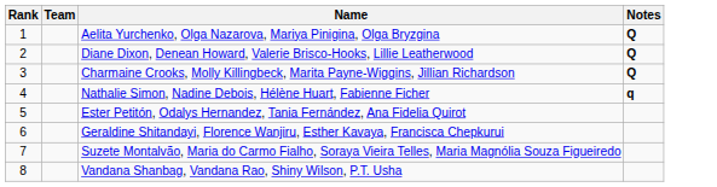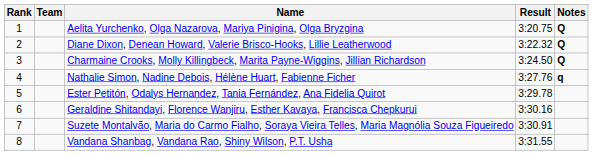 <table class="sortable wikitable">
 <tr>
 <th>Rank</th>
 <th>Team</th>
 <th>Name</th>
+<th>Result</th>
 <th>Notes</th>
 </tr>
 <tr>
 <td align="center">1</td>
 <td></td>
 <td><a href='#'>Aelita Yurchenko</a>, <a href='#'>Olga Nazarova</a>, <a href='#'>Mariya Pinigina</a>, <a href='#'>Olga Bryzgina</a></td>
+<td>3:20.75</td>
 <td><strong>Q</strong></td>
 </tr>
 <tr>
 <td align="center">2</td>
 <td></td>
 <td><a href='#'>Diane Dixon</a>, <a href='#'>Denean Howard</a>, <a href='#'>Valerie Brisco-Hooks</a>, <a href='#'>Lillie Leatherwood</a></td>
+<td>3:22.32</td>
 <td><strong>Q</strong></td>
 </tr>
 <tr>
 <td align="center">3</td>
 <td></td>
 <td><a href='#'>Charmaine Crooks</a>, <a href='#'>Molly Killingbeck</a>, <a href='#'>Marita Payne-Wiggins</a>, <a href='#'>Jillian Richardson</a></td>
+<td>3:24.50</td>
 <td><strong>Q</strong></td>
 </tr>
 <tr>
 <td align="center">4</td>
 <td></td>
 <td><a href='#'>Nathalie Simon</a>, <a href='#'>Nadine Debois</a>, <a href='#'>Hélène Huart</a>, <a href='#'>Fabienne Ficher</a></td>
+<td>3:27.76</td>
 <td><strong>q</strong></td>
 </tr>
 <tr>
 <td align="center">5</td>
 <td></td>
 <td><a href='#'>Ester Petitón</a>, <a href='#'>Odalys Hernandez</a>, <a href='#'>Tania Fernández</a>, <a href='#'>Ana Fidelia Quirot</a></td>
+<td>3:29.78</td>
 <td></td>
 </tr>
 <tr>
 <td align="center">6</td>
 <td></td>
 <td><a href='#'>Geraldine Shitandayi</a>, <a href='#'>Florence Wanjiru</a>, <a href='#'>Esther Kavaya</a>, <a href='#'>Francisca Chepkurui</a></td>
+<td>3:30.16</td>
 <td></td>
 </tr>
 <tr>
 <td align="center">7</td>
 <td></td>
 <td><a href='#'>Suzete Montalvão</a>, <a href='#'>Maria do Carmo Fialho</a>, <a href='#'>Soraya Vieira Telles</a>, <a href='#'>Maria Magnólia Souza Figueiredo</a></td>
+<td>3:30.91</td>
 <td></td>
 </tr>
 <tr>
 <td align="center">8</td>
 <td></td>
 <td><a href='#'>Vandana Shanbag</a>, <a href='#'>Vandana Rao</a>, <a href='#'>Shiny Wilson</a>, <a href='#'>P.T. Usha</a></td>
+<td>3:31.55</td>
 <td></td>
 </tr>
 </table>
